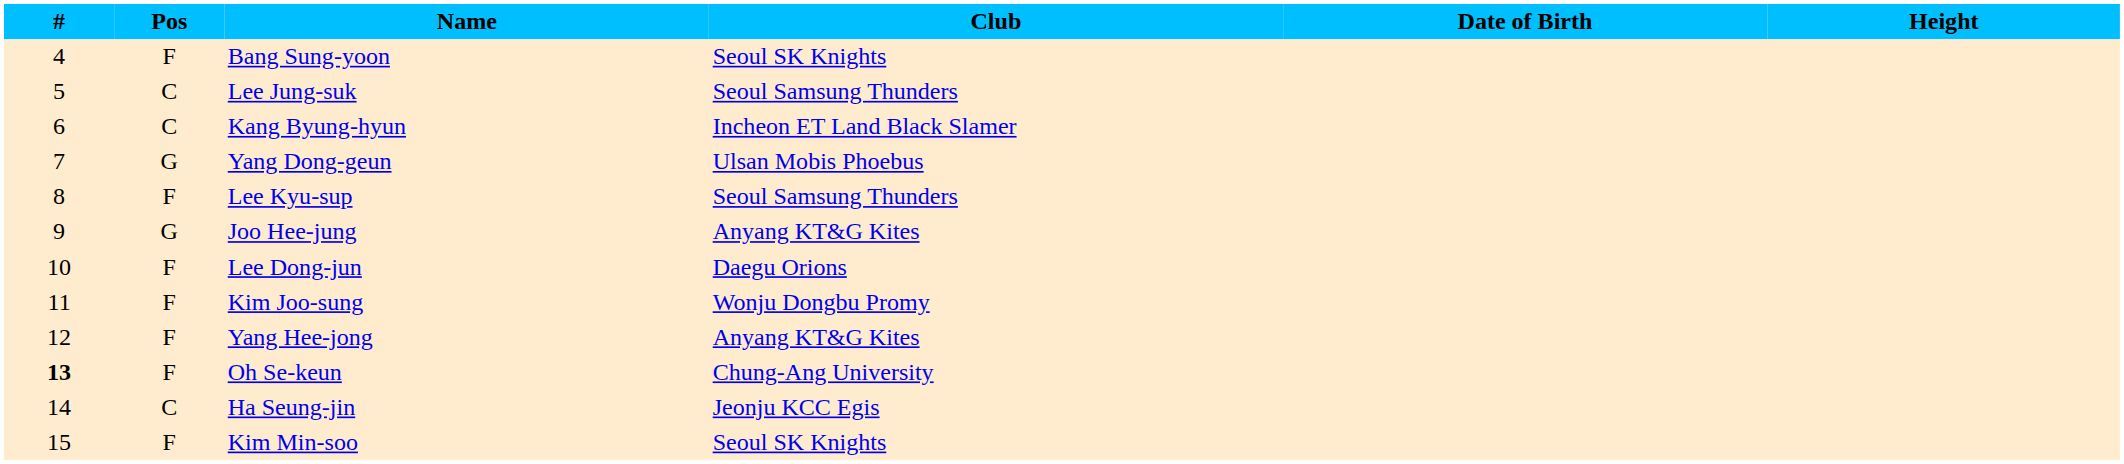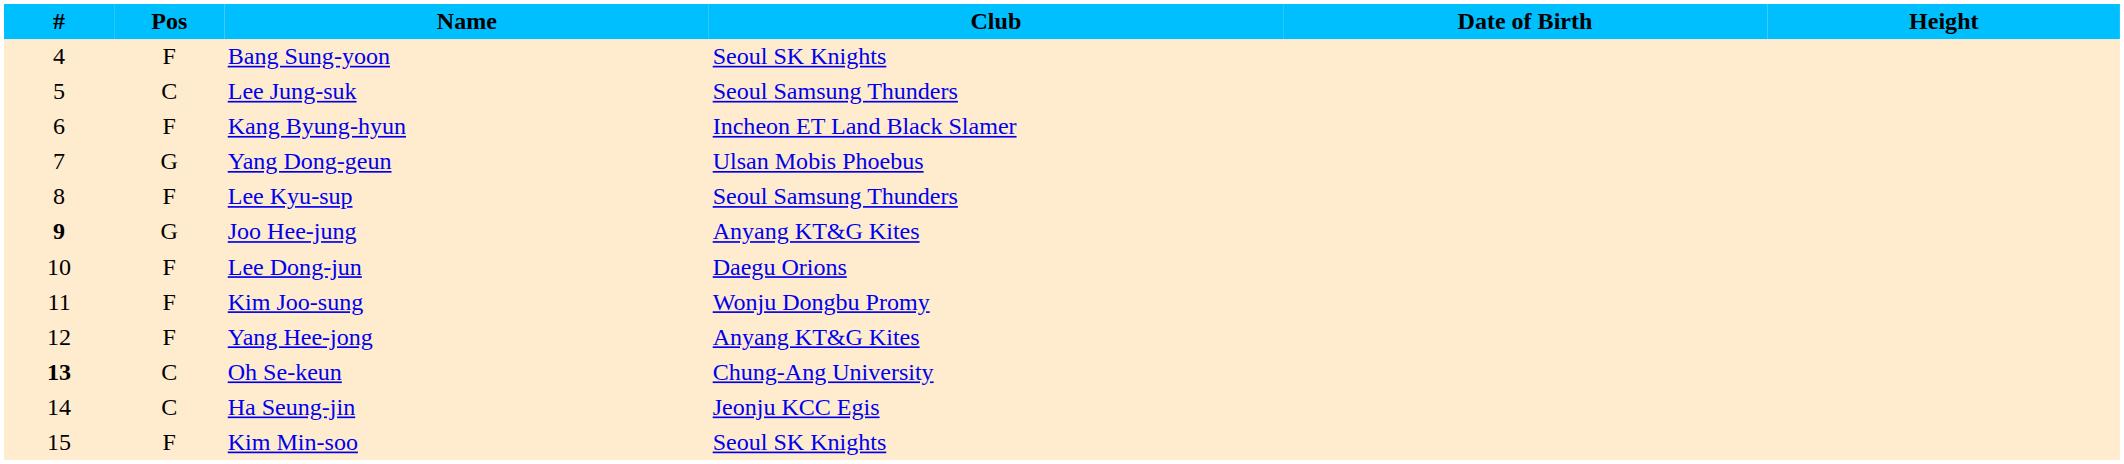 <table border=0 cellpadding=2 cellspacing=0  |- bgcolor=#FFECCE style="text-align:center; font-size:90%;" width=80%>
 <tr bgcolor=#00BFFF>
 <th width=5%>#</th>
 <th width=5%>Pos</th>
 <th width=22%>Name</th>
 <th width=26%>Club</th>
 <th width=22%>Date of Birth</th>
 <th width=16%>Height</th>
 </tr>
 <tr>
 <td>4</td>
 <td>F</td>
 <td align=left><a href='#'>Bang Sung-yoon</a></td>
 <td align=left> <a href='#'>Seoul SK Knights</a></td>
 <td align=left></td>
 <td></td>
 </tr>
 <tr>
 <td>5</td>
 <td>C</td>
 <td align=left><a href='#'>Lee Jung-suk</a></td>
 <td align=left> <a href='#'>Seoul Samsung Thunders</a></td>
 <td align=left></td>
 <td></td>
 </tr>
 <tr>
 <td>6</td>
-<td>C</td>
+<td>F</td>
 <td align=left><a href='#'>Kang Byung-hyun</a></td>
 <td align=left> <a href='#'>Incheon ET Land Black Slamer</a></td>
 <td align=left></td>
 <td></td>
 </tr>
 <tr>
 <td>7</td>
 <td>G</td>
 <td align=left><a href='#'>Yang Dong-geun</a></td>
 <td align=left> <a href='#'>Ulsan Mobis Phoebus</a></td>
 <td align=left></td>
 <td></td>
 </tr>
 <tr>
 <td>8</td>
 <td>F</td>
 <td align=left><a href='#'>Lee Kyu-sup</a></td>
 <td align=left> <a href='#'>Seoul Samsung Thunders</a></td>
 <td align=left></td>
 <td></td>
 </tr>
 <tr>
-<td>9</td>
+<td><strong>9</strong></td>
 <td>G</td>
 <td align=left><a href='#'>Joo Hee-jung</a></td>
 <td align=left> <a href='#'>Anyang KT&G Kites</a></td>
 <td align=left></td>
 <td></td>
 </tr>
 <tr>
 <td>10</td>
 <td>F</td>
 <td align=left><a href='#'>Lee Dong-jun</a></td>
 <td align=left> <a href='#'>Daegu Orions</a></td>
 <td align=left></td>
 <td></td>
 </tr>
 <tr>
 <td>11</td>
 <td>F</td>
 <td align=left><a href='#'>Kim Joo-sung</a></td>
 <td align=left> <a href='#'>Wonju Dongbu Promy</a></td>
 <td align=left></td>
 <td></td>
 </tr>
 <tr>
 <td>12</td>
 <td>F</td>
 <td align=left><a href='#'>Yang Hee-jong</a></td>
 <td align=left> <a href='#'>Anyang KT&G Kites</a></td>
 <td align=left></td>
 <td></td>
 </tr>
 <tr>
 <td><strong>13</strong></td>
-<td>F</td>
+<td>C</td>
 <td align=left><a href='#'>Oh Se-keun</a></td>
 <td align=left> <a href='#'>Chung-Ang University</a></td>
 <td align=left></td>
 <td></td>
 </tr>
 <tr>
 <td>14</td>
 <td>C</td>
 <td align=left><a href='#'>Ha Seung-jin</a></td>
 <td align=left> <a href='#'>Jeonju KCC Egis</a></td>
 <td align=left></td>
 <td></td>
 </tr>
 <tr>
 <td>15</td>
 <td>F</td>
 <td align=left><a href='#'>Kim Min-soo</a></td>
 <td align=left> <a href='#'>Seoul SK Knights</a></td>
 <td align=left></td>
 <td></td>
 </tr>
 </table>
